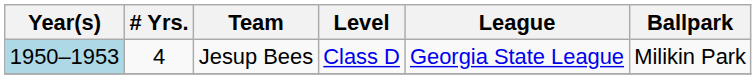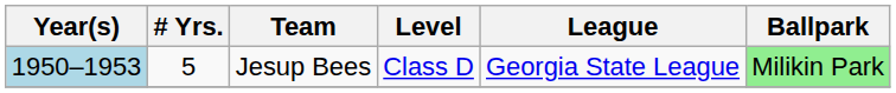 <table class="wikitable" style="text-align:center; font-size: 95%;">
 <tr>
 <th>Year(s)</th>
 <th># Yrs.</th>
 <th>Team</th>
 <th>Level</th>
 <th>League</th>
 <th>Ballpark</th>
 </tr>
 <tr>
 <td style="background: lightblue;">1950–1953</td>
-<td>4</td>
+<td>5</td>
 <td>Jesup Bees</td>
 <td><a href='#'>Class D</a></td>
 <td><a href='#'>Georgia State League</a></td>
-<td>Milikin Park</td>
+<td style="background: lightgreen;">Milikin Park</td>
 </tr>
 <tr>
 </tr>
 </table>
